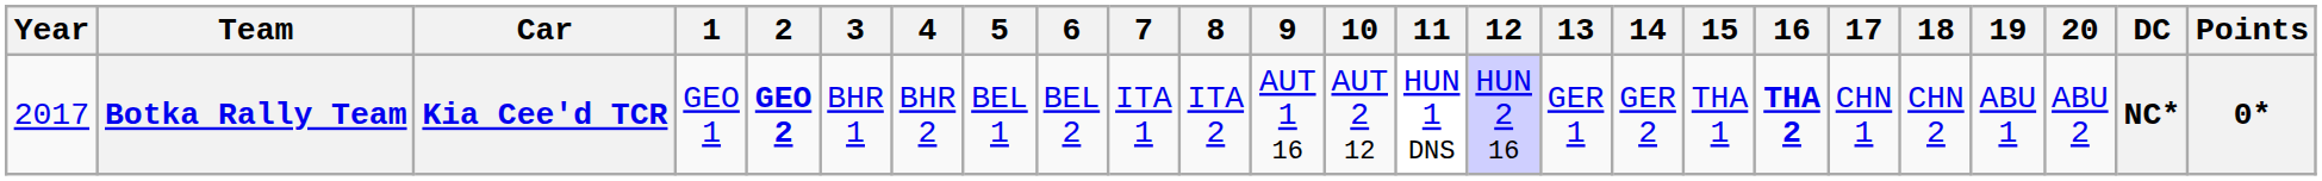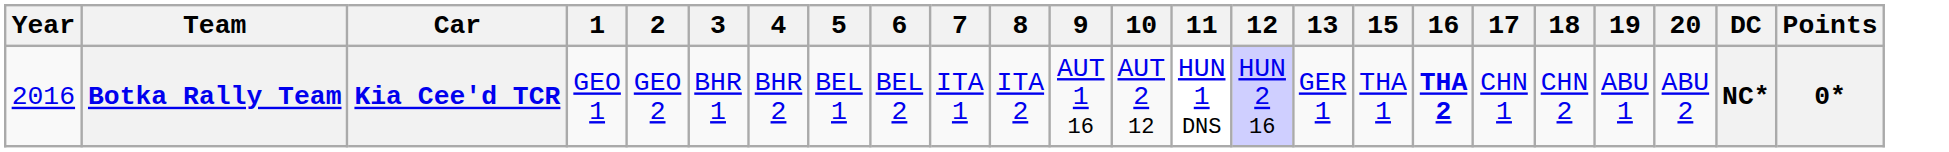 <table class="wikitable" style="text-align:center; font-size:85%">
 <tr>
 <th>Year</th>
 <th>Team</th>
 <th>Car</th>
 <th>1</th>
 <th>2</th>
 <th>3</th>
 <th>4</th>
 <th>5</th>
 <th>6</th>
 <th>7</th>
 <th>8</th>
 <th>9</th>
 <th>10</th>
 <th>11</th>
 <th>12</th>
 <th>13</th>
-<th>14</th>
 <th>15</th>
 <th>16</th>
 <th>17</th>
 <th>18</th>
 <th>19</th>
 <th>20</th>
 <th>DC</th>
 <th>Points</th>
 </tr>
 <tr>
-<td><a href='#'>2017</a></td>
+<td><a href='#'>2016</a></td>
 <th><a href='#'>Botka Rally Team</a></th>
 <th><a href='#'>Kia Cee'd TCR</a></th>
 <td style="background:#;"><a href='#'>GEO<br>1</a><br><small></small></td>
-<td style="background:#;"><strong><a href='#'>GEO<br>2</a><br><small></small></strong></td>
+<td style="background:#;"><a href='#'>GEO<br>2</a><br><small></small></td>
 <td style="background:#;"><a href='#'>BHR<br>1</a><br><small></small></td>
 <td style="background:#;"><a href='#'>BHR<br>2</a><br><small></small></td>
 <td style="background:#;"><a href='#'>BEL<br>1</a><br><small></small></td>
 <td style="background:#;"><a href='#'>BEL<br>2</a><br><small></small></td>
 <td style="background:#;"><a href='#'>ITA<br>1</a><br><small></small></td>
 <td style="background:#;"><a href='#'>ITA<br>2</a><br><small></small></td>
 <td style="background:#;"><a href='#'>AUT<br>1</a><br><small>16</small></td>
 <td style="background:#;"><a href='#'>AUT<br>2</a><br><small>12</small></td>
 <td style="background:#FFFFFF;"><a href='#'>HUN<br>1</a><br><small>DNS</small></td>
 <td style="background:#CFCFFF;"><a href='#'>HUN<br>2</a><br><small>16</small></td>
 <td style="background:#;"><a href='#'>GER<br>1</a><br><small></small></td>
-<td style="background:#;"><a href='#'>GER<br>2</a><br><small></small></td>
 <td style="background:#;"><a href='#'>THA<br>1</a><br><small></small></td>
 <td style="background:#;"><strong><a href='#'>THA<br>2</a><br><small></small></strong></td>
 <td style="background:#;"><a href='#'>CHN<br>1</a><br><small></small></td>
 <td style="background:#;"><a href='#'>CHN<br>2</a><br><small></small></td>
 <td style="background:#;"><a href='#'>ABU<br>1</a><br><small></small></td>
 <td style="background:#;"><a href='#'>ABU<br>2</a><br><small></small></td>
 <th>NC*</th>
 <th>0*</th>
 </tr>
 </table>
